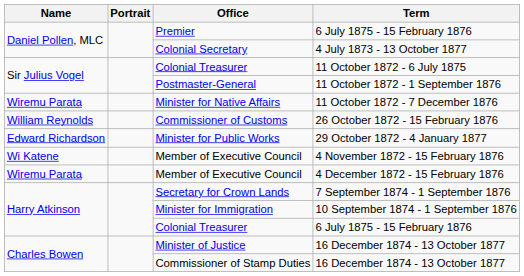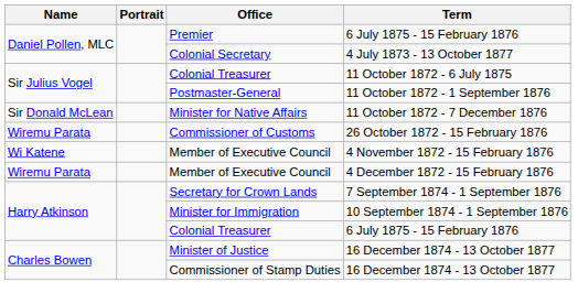 <table class="wikitable" style="font-size: 95%;">
 <tr>
 <th>Name</th>
 <th>Portrait</th>
 <th>Office</th>
 <th>Term</th>
 </tr>
 <tr>
 <td rowspan=2><a href='#'>Daniel Pollen</a>, MLC</td>
 <td rowspan=2></td>
 <td><a href='#'>Premier</a></td>
 <td>6 July 1875 - 15 February 1876</td>
 </tr>
 <tr>
 <td><a href='#'>Colonial Secretary</a></td>
 <td>4 July 1873 - 13 October 1877</td>
 </tr>
 <tr>
 <td rowspan=2>Sir <a href='#'>Julius Vogel</a></td>
 <td rowspan=2></td>
 <td><a href='#'>Colonial Treasurer</a></td>
 <td>11 October 1872 - 6 July 1875</td>
 </tr>
 <tr>
 <td><a href='#'>Postmaster-General</a></td>
 <td>11 October 1872 - 1 September 1876</td>
 </tr>
 <tr>
-<td><a href='#'>Wiremu Parata</a></td>
+<td>Sir <a href='#'>Donald McLean</a></td>
 <td></td>
 <td><a href='#'>Minister for Native Affairs</a></td>
 <td>11 October 1872 - 7 December 1876</td>
 </tr>
 <tr>
-<td><a href='#'>William Reynolds</a></td>
+<td><a href='#'>Wiremu Parata</a></td>
 <td></td>
 <td><a href='#'>Commissioner of Customs</a></td>
 <td>26 October 1872 - 15 February 1876</td>
-</tr>
-<tr>
-<td><a href='#'>Edward Richardson</a></td>
-<td></td>
-<td><a href='#'>Minister for Public Works</a></td>
-<td>29 October 1872 - 4 January 1877</td>
 </tr>
 <tr>
 <td><a href='#'>Wi Katene</a></td>
 <td></td>
 <td>Member of Executive Council</td>
 <td>4 November 1872 - 15 February 1876</td>
 </tr>
 <tr>
 <td><a href='#'>Wiremu Parata</a></td>
 <td></td>
 <td>Member of Executive Council</td>
 <td>4 December 1872 - 15 February 1876</td>
 </tr>
 <tr>
 <td rowspan=3><a href='#'>Harry Atkinson</a></td>
 <td rowspan=3></td>
 <td><a href='#'>Secretary for Crown Lands</a></td>
 <td>7 September 1874 - 1 September 1876</td>
 </tr>
 <tr>
 <td><a href='#'>Minister for Immigration</a></td>
 <td>10 September 1874 - 1 September 1876</td>
 </tr>
 <tr>
 <td><a href='#'>Colonial Treasurer</a></td>
 <td>6 July 1875 - 15 February 1876</td>
 </tr>
 <tr>
 <td rowspan=2><a href='#'>Charles Bowen</a></td>
 <td rowspan=2></td>
 <td><a href='#'>Minister of Justice</a></td>
 <td>16 December 1874 - 13 October 1877</td>
 </tr>
 <tr>
 <td>Commissioner of Stamp Duties</td>
 <td>16 December 1874 - 13 October 1877</td>
 </tr>
 </table>
